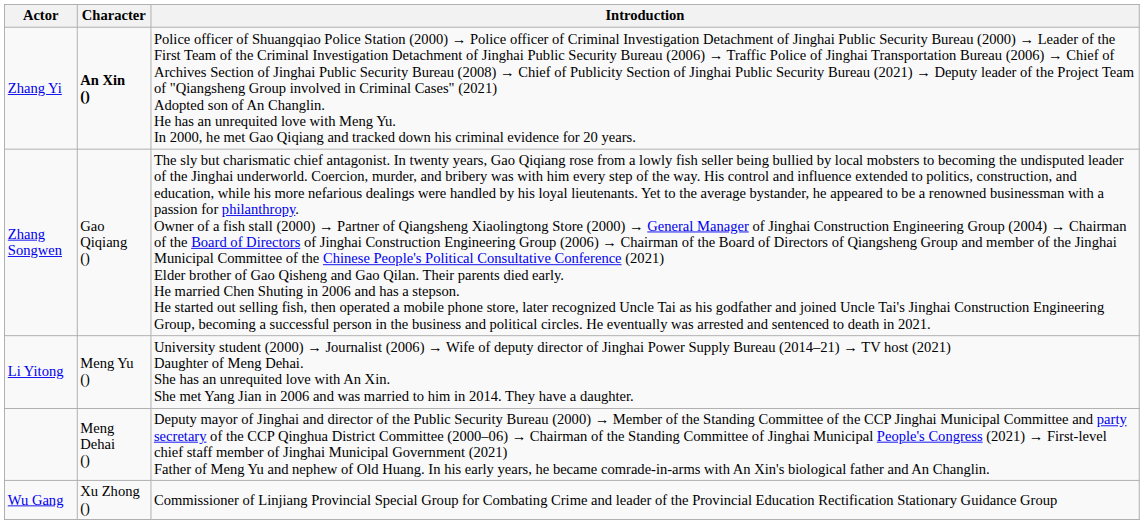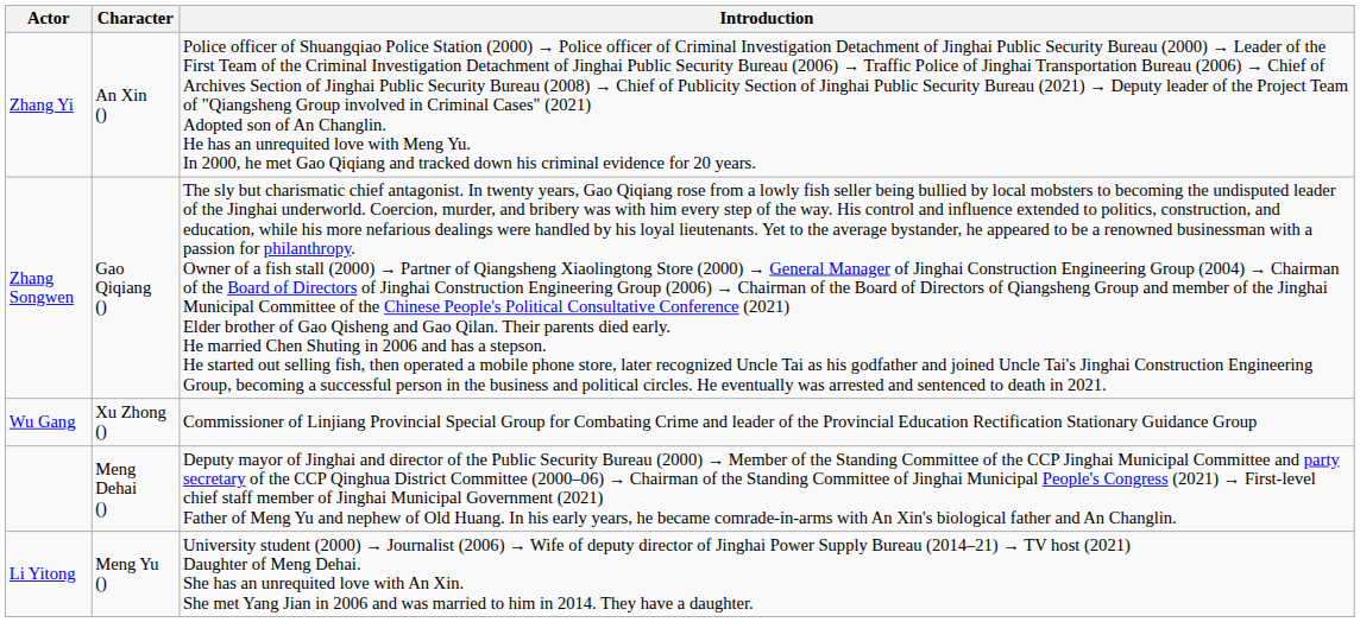 <table class="wikitable">
 <tr>
 <th>Actor</th>
 <th>Character</th>
 <th>Introduction</th>
 </tr>
 <tr>
 <td><a href='#'>Zhang Yi</a></td>
-<td><strong>An Xin<br>()</strong></td>
+<td>An Xin<br>()</td>
 <td>Police officer of Shuangqiao Police Station (2000) → Police officer of Criminal Investigation Detachment of Jinghai Public Security Bureau (2000) → Leader of the First Team of the Criminal Investigation Detachment of Jinghai Public Security Bureau (2006) → Traffic Police of Jinghai Transportation Bureau (2006) → Chief of Archives Section of Jinghai Public Security Bureau (2008) → Chief of Publicity Section of Jinghai Public Security Bureau (2021) → Deputy leader of the Project Team of "Qiangsheng Group involved in Criminal Cases" (2021)<br> Adopted son of An Changlin.<br> He has an unrequited love with Meng Yu.<br> In 2000, he met Gao Qiqiang and tracked down his criminal evidence for 20 years.</td>
 </tr>
 <tr>
 <td><a href='#'>Zhang Songwen</a></td>
 <td>Gao Qiqiang<br>()</td>
 <td>The sly but charismatic chief antagonist. In twenty years, Gao Qiqiang rose from a lowly fish seller being bullied by local mobsters to becoming the undisputed leader of the Jinghai underworld. Coercion, murder, and bribery was with him every step of the way. His control and influence extended to politics, construction, and education, while his more nefarious dealings were handled by his loyal lieutenants. Yet to the average bystander, he appeared to be a renowned businessman with a passion for <a href='#'>philanthropy</a>.<br>Owner of a fish stall (2000) → Partner of Qiangsheng Xiaolingtong Store (2000) → <a href='#'>General Manager</a> of Jinghai Construction Engineering Group (2004) → Chairman of the <a href='#'>Board of Directors</a> of Jinghai Construction Engineering Group (2006) → Chairman of the Board of Directors of Qiangsheng Group and member of the Jinghai Municipal Committee of the <a href='#'>Chinese People's Political Consultative Conference</a> (2021)<br> Elder brother of Gao Qisheng and Gao Qilan. Their parents died early.<br> He married Chen Shuting in 2006 and has a stepson.<br> He started out selling fish, then operated a mobile phone store, later recognized Uncle Tai as his godfather and joined Uncle Tai's Jinghai Construction Engineering Group, becoming a successful person in the business and political circles. He eventually was arrested and sentenced to death in 2021.</td>
 </tr>
 <tr>
-<td><a href='#'>Li Yitong</a></td>
-<td>Meng Yu<br>()</td>
-<td>University student (2000) → Journalist (2006) → Wife of deputy director of Jinghai Power Supply Bureau (2014–21) → TV host (2021)<br> Daughter of Meng Dehai.<br> She has an unrequited love with An Xin.<br> She met Yang Jian in 2006 and was married to him in 2014. They have a daughter.</td>
+<td><a href='#'>Wu Gang</a></td>
+<td>Xu Zhong<br>()</td>
+<td>Commissioner of Linjiang Provincial Special Group for Combating Crime and leader of the Provincial Education Rectification Stationary Guidance Group</td>
 </tr>
 <tr>
 <td></td>
 <td>Meng Dehai<br>()</td>
 <td>Deputy mayor of Jinghai and director of the Public Security Bureau (2000) → Member of the Standing Committee of the CCP Jinghai Municipal Committee and <a href='#'>party secretary</a> of the CCP Qinghua District Committee (2000–06) → Chairman of the Standing Committee of Jinghai Municipal <a href='#'>People's Congress</a> (2021) → First-level chief staff member of Jinghai Municipal Government (2021)<br> Father of Meng Yu and nephew of Old Huang. In his early years, he became comrade-in-arms with An Xin's biological father and An Changlin.</td>
 </tr>
 <tr>
-<td><a href='#'>Wu Gang</a></td>
-<td>Xu Zhong<br>()</td>
-<td>Commissioner of Linjiang Provincial Special Group for Combating Crime and leader of the Provincial Education Rectification Stationary Guidance Group</td>
+<td><a href='#'>Li Yitong</a></td>
+<td>Meng Yu<br>()</td>
+<td>University student (2000) → Journalist (2006) → Wife of deputy director of Jinghai Power Supply Bureau (2014–21) → TV host (2021)<br> Daughter of Meng Dehai.<br> She has an unrequited love with An Xin.<br> She met Yang Jian in 2006 and was married to him in 2014. They have a daughter.</td>
 </tr>
 </table>
